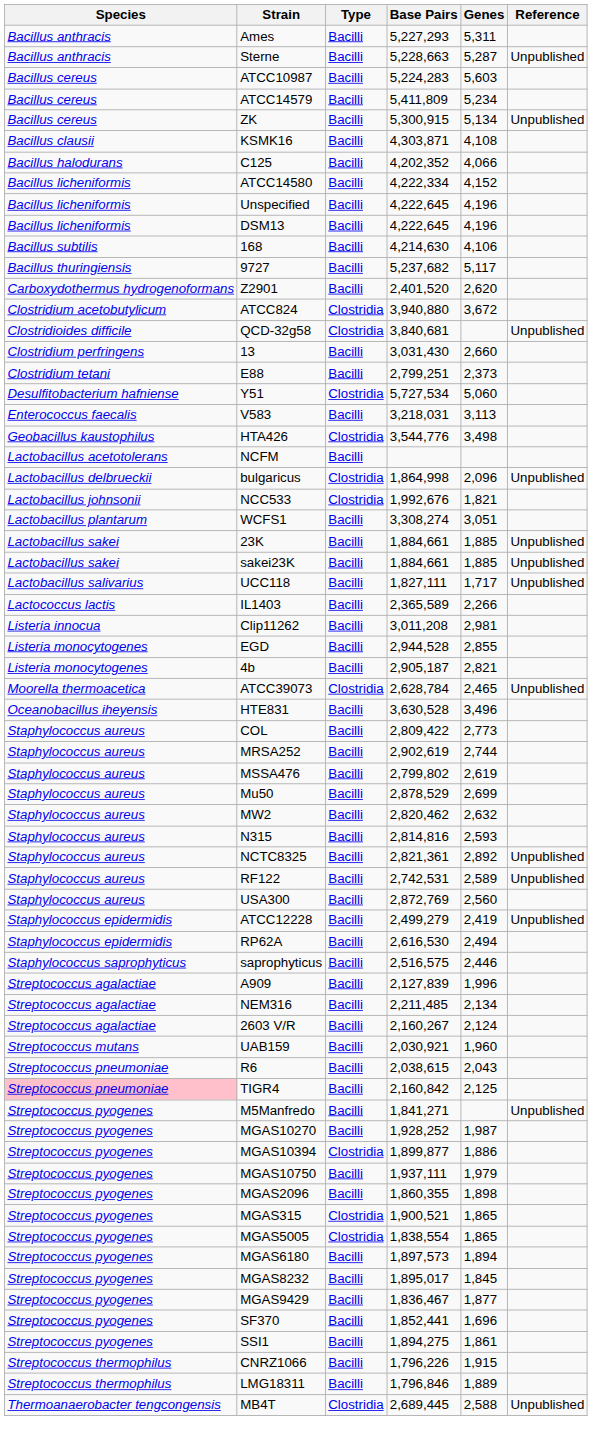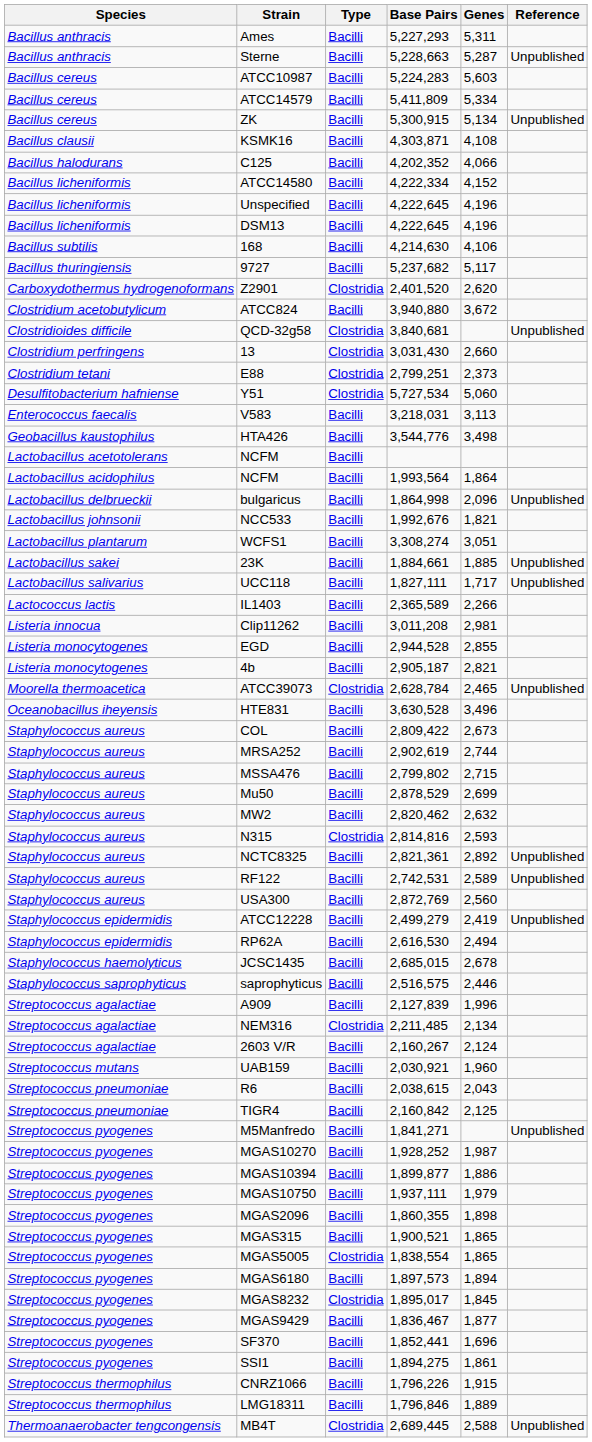 <table class="wikitable sortable">
 <tr>
 <th>Species</th>
 <th>Strain</th>
 <th>Type</th>
 <th>Base Pairs</th>
 <th>Genes</th>
 <th>Reference</th>
 </tr>
 <tr>
 <td><em><a href='#'>Bacillus anthracis</a></em></td>
 <td>Ames</td>
 <td><a href='#'>Bacilli</a></td>
 <td>5,227,293</td>
 <td>5,311</td>
 <td></td>
 </tr>
 <tr>
 <td><em><a href='#'>Bacillus anthracis</a></em></td>
 <td>Sterne</td>
 <td><a href='#'>Bacilli</a></td>
 <td>5,228,663</td>
 <td>5,287</td>
 <td>Unpublished</td>
 </tr>
 <tr>
 <td><em><a href='#'>Bacillus cereus</a></em></td>
 <td>ATCC10987</td>
 <td><a href='#'>Bacilli</a></td>
 <td>5,224,283</td>
 <td>5,603</td>
 <td></td>
 </tr>
 <tr>
 <td><em><a href='#'>Bacillus cereus</a></em></td>
 <td>ATCC14579</td>
 <td><a href='#'>Bacilli</a></td>
 <td>5,411,809</td>
-<td>5,234</td>
+<td>5,334</td>
 <td></td>
 </tr>
 <tr>
 <td><em><a href='#'>Bacillus cereus</a></em></td>
 <td>ZK</td>
 <td><a href='#'>Bacilli</a></td>
 <td>5,300,915</td>
 <td>5,134</td>
 <td>Unpublished</td>
 </tr>
 <tr>
 <td><em><a href='#'>Bacillus clausii</a></em></td>
 <td>KSMK16</td>
 <td><a href='#'>Bacilli</a></td>
 <td>4,303,871</td>
 <td>4,108</td>
 <td></td>
 </tr>
 <tr>
 <td><em><a href='#'>Bacillus halodurans</a></em></td>
 <td>C125</td>
 <td><a href='#'>Bacilli</a></td>
 <td>4,202,352</td>
 <td>4,066</td>
 <td></td>
 </tr>
 <tr>
 <td><em><a href='#'>Bacillus licheniformis</a></em></td>
 <td>ATCC14580</td>
 <td><a href='#'>Bacilli</a></td>
 <td>4,222,334</td>
 <td>4,152</td>
 <td></td>
 </tr>
 <tr>
 <td><em><a href='#'>Bacillus licheniformis</a></em></td>
 <td>Unspecified</td>
 <td><a href='#'>Bacilli</a></td>
 <td>4,222,645</td>
 <td>4,196</td>
 <td></td>
 </tr>
 <tr>
 <td><em><a href='#'>Bacillus licheniformis</a></em></td>
 <td>DSM13</td>
 <td><a href='#'>Bacilli</a></td>
 <td>4,222,645</td>
 <td>4,196</td>
 <td></td>
 </tr>
 <tr>
 <td><em><a href='#'>Bacillus subtilis</a></em></td>
 <td>168</td>
 <td><a href='#'>Bacilli</a></td>
 <td>4,214,630</td>
 <td>4,106</td>
 <td></td>
 </tr>
 <tr>
 <td><em><a href='#'>Bacillus thuringiensis</a></em></td>
 <td>9727</td>
 <td><a href='#'>Bacilli</a></td>
 <td>5,237,682</td>
 <td>5,117</td>
 <td></td>
 </tr>
 <tr>
 <td><em><a href='#'>Carboxydothermus hydrogenoformans</a></em></td>
 <td>Z2901</td>
-<td><a href='#'>Bacilli</a></td>
+<td><a href='#'>Clostridia</a></td>
 <td>2,401,520</td>
 <td>2,620</td>
 <td></td>
 </tr>
 <tr>
 <td><em><a href='#'>Clostridium acetobutylicum</a></em></td>
 <td>ATCC824</td>
-<td><a href='#'>Clostridia</a></td>
+<td><a href='#'>Bacilli</a></td>
 <td>3,940,880</td>
 <td>3,672</td>
 <td></td>
 </tr>
 <tr>
 <td><em><a href='#'>Clostridioides difficile</a></em></td>
 <td>QCD-32g58</td>
 <td><a href='#'>Clostridia</a></td>
 <td>3,840,681</td>
 <td></td>
 <td>Unpublished</td>
 </tr>
 <tr>
 <td><em><a href='#'>Clostridium perfringens</a></em></td>
 <td>13</td>
-<td><a href='#'>Bacilli</a></td>
+<td><a href='#'>Clostridia</a></td>
 <td>3,031,430</td>
 <td>2,660</td>
 <td></td>
 </tr>
 <tr>
 <td><em><a href='#'>Clostridium tetani</a></em></td>
 <td>E88</td>
-<td><a href='#'>Bacilli</a></td>
+<td><a href='#'>Clostridia</a></td>
 <td>2,799,251</td>
 <td>2,373</td>
 <td></td>
 </tr>
 <tr>
 <td><em><a href='#'>Desulfitobacterium hafniense</a></em></td>
 <td>Y51</td>
 <td><a href='#'>Clostridia</a></td>
 <td>5,727,534</td>
 <td>5,060</td>
 <td></td>
 </tr>
 <tr>
 <td><em><a href='#'>Enterococcus faecalis</a></em></td>
 <td>V583</td>
 <td><a href='#'>Bacilli</a></td>
 <td>3,218,031</td>
 <td>3,113</td>
 <td></td>
 </tr>
 <tr>
 <td><em><a href='#'>Geobacillus kaustophilus</a></em></td>
 <td>HTA426</td>
-<td><a href='#'>Clostridia</a></td>
+<td><a href='#'>Bacilli</a></td>
 <td>3,544,776</td>
 <td>3,498</td>
 <td></td>
 </tr>
 <tr>
 <td><em><a href='#'>Lactobacillus acetotolerans</a></em></td>
 <td>NCFM</td>
 <td><a href='#'>Bacilli</a></td>
 <td></td>
 <td></td>
 <td></td>
 </tr>
 <tr>
+<td><em><a href='#'>Lactobacillus acidophilus</a></em></td>
+<td>NCFM</td>
+<td><a href='#'>Bacilli</a></td>
+<td>1,993,564</td>
+<td>1,864</td>
+<td></td>
+</tr>
+<tr>
 <td><em><a href='#'>Lactobacillus delbrueckii</a></em></td>
 <td>bulgaricus</td>
-<td><a href='#'>Clostridia</a></td>
+<td><a href='#'>Bacilli</a></td>
 <td>1,864,998</td>
 <td>2,096</td>
 <td>Unpublished</td>
 </tr>
 <tr>
 <td><em><a href='#'>Lactobacillus johnsonii</a></em></td>
 <td>NCC533</td>
-<td><a href='#'>Clostridia</a></td>
+<td><a href='#'>Bacilli</a></td>
 <td>1,992,676</td>
 <td>1,821</td>
 <td></td>
 </tr>
 <tr>
 <td><em><a href='#'>Lactobacillus plantarum</a></em></td>
 <td>WCFS1</td>
 <td><a href='#'>Bacilli</a></td>
 <td>3,308,274</td>
 <td>3,051</td>
 <td></td>
 </tr>
 <tr>
 <td><em><a href='#'>Lactobacillus sakei</a></em></td>
 <td>23K</td>
-<td><a href='#'>Bacilli</a></td>
-<td>1,884,661</td>
-<td>1,885</td>
-<td>Unpublished</td>
-</tr>
-<tr>
-<td><em><a href='#'>Lactobacillus sakei</a></em></td>
-<td>sakei23K</td>
 <td><a href='#'>Bacilli</a></td>
 <td>1,884,661</td>
 <td>1,885</td>
 <td>Unpublished</td>
 </tr>
 <tr>
 <td><em><a href='#'>Lactobacillus salivarius</a></em></td>
 <td>UCC118</td>
 <td><a href='#'>Bacilli</a></td>
 <td>1,827,111</td>
 <td>1,717</td>
 <td>Unpublished</td>
 </tr>
 <tr>
 <td><em><a href='#'>Lactococcus lactis</a></em></td>
 <td>IL1403</td>
 <td><a href='#'>Bacilli</a></td>
 <td>2,365,589</td>
 <td>2,266</td>
 <td></td>
 </tr>
 <tr>
 <td><em><a href='#'>Listeria innocua</a></em></td>
 <td>Clip11262</td>
 <td><a href='#'>Bacilli</a></td>
 <td>3,011,208</td>
 <td>2,981</td>
 <td></td>
 </tr>
 <tr>
 <td><em><a href='#'>Listeria monocytogenes</a></em></td>
 <td>EGD</td>
 <td><a href='#'>Bacilli</a></td>
 <td>2,944,528</td>
 <td>2,855</td>
 <td></td>
 </tr>
 <tr>
 <td><em><a href='#'>Listeria monocytogenes</a></em></td>
 <td>4b</td>
 <td><a href='#'>Bacilli</a></td>
 <td>2,905,187</td>
 <td>2,821</td>
 <td></td>
 </tr>
 <tr>
 <td><em><a href='#'>Moorella thermoacetica</a></em></td>
 <td>ATCC39073</td>
 <td><a href='#'>Clostridia</a></td>
 <td>2,628,784</td>
 <td>2,465</td>
 <td>Unpublished</td>
 </tr>
 <tr>
 <td><em><a href='#'>Oceanobacillus iheyensis</a></em></td>
 <td>HTE831</td>
 <td><a href='#'>Bacilli</a></td>
 <td>3,630,528</td>
 <td>3,496</td>
 <td></td>
 </tr>
 <tr>
 <td><em><a href='#'>Staphylococcus aureus</a></em></td>
 <td>COL</td>
 <td><a href='#'>Bacilli</a></td>
 <td>2,809,422</td>
-<td>2,773</td>
+<td>2,673</td>
 <td></td>
 </tr>
 <tr>
 <td><em><a href='#'>Staphylococcus aureus</a></em></td>
 <td>MRSA252</td>
 <td><a href='#'>Bacilli</a></td>
 <td>2,902,619</td>
 <td>2,744</td>
 <td></td>
 </tr>
 <tr>
 <td><em><a href='#'>Staphylococcus aureus</a></em></td>
 <td>MSSA476</td>
 <td><a href='#'>Bacilli</a></td>
 <td>2,799,802</td>
-<td>2,619</td>
+<td>2,715</td>
 <td></td>
 </tr>
 <tr>
 <td><em><a href='#'>Staphylococcus aureus</a></em></td>
 <td>Mu50</td>
 <td><a href='#'>Bacilli</a></td>
 <td>2,878,529</td>
 <td>2,699</td>
 <td></td>
 </tr>
 <tr>
 <td><em><a href='#'>Staphylococcus aureus</a></em></td>
 <td>MW2</td>
 <td><a href='#'>Bacilli</a></td>
 <td>2,820,462</td>
 <td>2,632</td>
 <td></td>
 </tr>
 <tr>
 <td><em><a href='#'>Staphylococcus aureus</a></em></td>
 <td>N315</td>
-<td><a href='#'>Bacilli</a></td>
+<td><a href='#'>Clostridia</a></td>
 <td>2,814,816</td>
 <td>2,593</td>
 <td></td>
 </tr>
 <tr>
 <td><em><a href='#'>Staphylococcus aureus</a></em></td>
 <td>NCTC8325</td>
 <td><a href='#'>Bacilli</a></td>
 <td>2,821,361</td>
 <td>2,892</td>
 <td>Unpublished</td>
 </tr>
 <tr>
 <td><em><a href='#'>Staphylococcus aureus</a></em></td>
 <td>RF122</td>
 <td><a href='#'>Bacilli</a></td>
 <td>2,742,531</td>
 <td>2,589</td>
 <td>Unpublished</td>
 </tr>
 <tr>
 <td><em><a href='#'>Staphylococcus aureus</a></em></td>
 <td>USA300</td>
 <td><a href='#'>Bacilli</a></td>
 <td>2,872,769</td>
 <td>2,560</td>
 <td></td>
 </tr>
 <tr>
 <td><em><a href='#'>Staphylococcus epidermidis</a></em></td>
 <td>ATCC12228</td>
 <td><a href='#'>Bacilli</a></td>
 <td>2,499,279</td>
 <td>2,419</td>
 <td>Unpublished</td>
 </tr>
 <tr>
 <td><em><a href='#'>Staphylococcus epidermidis</a></em></td>
 <td>RP62A</td>
 <td><a href='#'>Bacilli</a></td>
 <td>2,616,530</td>
 <td>2,494</td>
 <td></td>
 </tr>
 <tr>
+<td><em><a href='#'>Staphylococcus haemolyticus</a></em></td>
+<td>JCSC1435</td>
+<td><a href='#'>Bacilli</a></td>
+<td>2,685,015</td>
+<td>2,678</td>
+<td></td>
+</tr>
+<tr>
 <td><em><a href='#'>Staphylococcus saprophyticus</a></em></td>
 <td>saprophyticus</td>
 <td><a href='#'>Bacilli</a></td>
 <td>2,516,575</td>
 <td>2,446</td>
 <td></td>
 </tr>
 <tr>
 <td><em><a href='#'>Streptococcus agalactiae</a></em></td>
 <td>A909</td>
 <td><a href='#'>Bacilli</a></td>
 <td>2,127,839</td>
 <td>1,996</td>
 <td></td>
 </tr>
 <tr>
 <td><em><a href='#'>Streptococcus agalactiae</a></em></td>
 <td>NEM316</td>
-<td><a href='#'>Bacilli</a></td>
+<td><a href='#'>Clostridia</a></td>
 <td>2,211,485</td>
 <td>2,134</td>
 <td></td>
 </tr>
 <tr>
 <td><em><a href='#'>Streptococcus agalactiae</a></em></td>
 <td>2603 V/R</td>
 <td><a href='#'>Bacilli</a></td>
 <td>2,160,267</td>
 <td>2,124</td>
 <td></td>
 </tr>
 <tr>
 <td><em><a href='#'>Streptococcus mutans</a></em></td>
 <td>UAB159</td>
 <td><a href='#'>Bacilli</a></td>
 <td>2,030,921</td>
 <td>1,960</td>
 <td></td>
 </tr>
 <tr>
 <td><em><a href='#'>Streptococcus pneumoniae</a></em></td>
 <td>R6</td>
 <td><a href='#'>Bacilli</a></td>
 <td>2,038,615</td>
 <td>2,043</td>
 <td></td>
 </tr>
 <tr>
-<td style="background: pink;"><em><a href='#'>Streptococcus pneumoniae</a></em></td>
+<td><em><a href='#'>Streptococcus pneumoniae</a></em></td>
 <td>TIGR4</td>
 <td><a href='#'>Bacilli</a></td>
 <td>2,160,842</td>
 <td>2,125</td>
 <td></td>
 </tr>
 <tr>
 <td><em><a href='#'>Streptococcus pyogenes</a></em></td>
 <td>M5Manfredo</td>
 <td><a href='#'>Bacilli</a></td>
 <td>1,841,271</td>
 <td></td>
 <td>Unpublished</td>
 </tr>
 <tr>
 <td><em><a href='#'>Streptococcus pyogenes</a></em></td>
 <td>MGAS10270</td>
 <td><a href='#'>Bacilli</a></td>
 <td>1,928,252</td>
 <td>1,987</td>
 <td></td>
 </tr>
 <tr>
 <td><em><a href='#'>Streptococcus pyogenes</a></em></td>
 <td>MGAS10394</td>
-<td><a href='#'>Clostridia</a></td>
+<td><a href='#'>Bacilli</a></td>
 <td>1,899,877</td>
 <td>1,886</td>
 <td></td>
 </tr>
 <tr>
 <td><em><a href='#'>Streptococcus pyogenes</a></em></td>
 <td>MGAS10750</td>
 <td><a href='#'>Bacilli</a></td>
 <td>1,937,111</td>
 <td>1,979</td>
 <td></td>
 </tr>
 <tr>
 <td><em><a href='#'>Streptococcus pyogenes</a></em></td>
 <td>MGAS2096</td>
 <td><a href='#'>Bacilli</a></td>
 <td>1,860,355</td>
 <td>1,898</td>
 <td></td>
 </tr>
 <tr>
 <td><em><a href='#'>Streptococcus pyogenes</a></em></td>
 <td>MGAS315</td>
-<td><a href='#'>Clostridia</a></td>
+<td><a href='#'>Bacilli</a></td>
 <td>1,900,521</td>
 <td>1,865</td>
 <td></td>
 </tr>
 <tr>
 <td><em><a href='#'>Streptococcus pyogenes</a></em></td>
 <td>MGAS5005</td>
 <td><a href='#'>Clostridia</a></td>
 <td>1,838,554</td>
 <td>1,865</td>
 <td></td>
 </tr>
 <tr>
 <td><em><a href='#'>Streptococcus pyogenes</a></em></td>
 <td>MGAS6180</td>
 <td><a href='#'>Bacilli</a></td>
 <td>1,897,573</td>
 <td>1,894</td>
 <td></td>
 </tr>
 <tr>
 <td><em><a href='#'>Streptococcus pyogenes</a></em></td>
 <td>MGAS8232</td>
-<td><a href='#'>Bacilli</a></td>
+<td><a href='#'>Clostridia</a></td>
 <td>1,895,017</td>
 <td>1,845</td>
 <td></td>
 </tr>
 <tr>
 <td><em><a href='#'>Streptococcus pyogenes</a></em></td>
 <td>MGAS9429</td>
 <td><a href='#'>Bacilli</a></td>
 <td>1,836,467</td>
 <td>1,877</td>
 <td></td>
 </tr>
 <tr>
 <td><em><a href='#'>Streptococcus pyogenes</a></em></td>
 <td>SF370</td>
 <td><a href='#'>Bacilli</a></td>
 <td>1,852,441</td>
 <td>1,696</td>
 <td></td>
 </tr>
 <tr>
 <td><em><a href='#'>Streptococcus pyogenes</a></em></td>
 <td>SSI1</td>
 <td><a href='#'>Bacilli</a></td>
 <td>1,894,275</td>
 <td>1,861</td>
 <td></td>
 </tr>
 <tr>
 <td><em><a href='#'>Streptococcus thermophilus</a></em></td>
 <td>CNRZ1066</td>
 <td><a href='#'>Bacilli</a></td>
 <td>1,796,226</td>
 <td>1,915</td>
 <td></td>
 </tr>
 <tr>
 <td><em><a href='#'>Streptococcus thermophilus</a></em></td>
 <td>LMG18311</td>
 <td><a href='#'>Bacilli</a></td>
 <td>1,796,846</td>
 <td>1,889</td>
 <td></td>
 </tr>
 <tr>
 <td><em><a href='#'>Thermoanaerobacter tengcongensis</a></em></td>
 <td>MB4T</td>
 <td><a href='#'>Clostridia</a></td>
 <td>2,689,445</td>
 <td>2,588</td>
 <td>Unpublished</td>
 </tr>
 </table>
